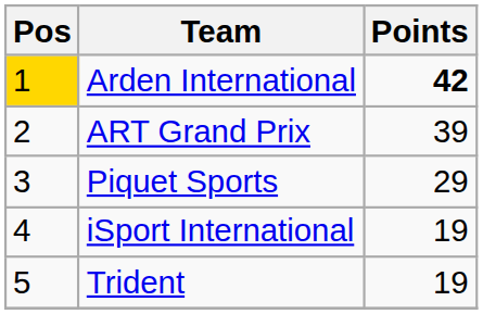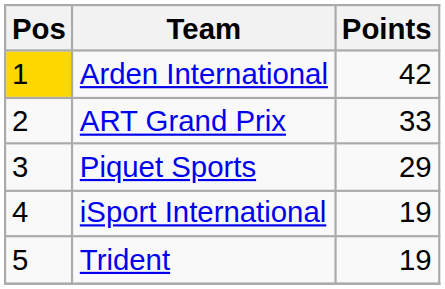 <table class="wikitable" style="font-size: 85%;">
 <tr>
 <th>Pos</th>
 <th>Team</th>
 <th>Points</th>
 </tr>
 <tr>
 <td style="background: gold;">1</td>
 <td> <a href='#'>Arden International</a></td>
-<td align="right"><strong>42</strong></td>
+<td align="right">42</td>
 </tr>
 <tr>
 <td>2</td>
 <td> <a href='#'>ART Grand Prix</a></td>
-<td align="right">39</td>
+<td align="right">33</td>
 </tr>
 <tr>
 <td>3</td>
 <td> <a href='#'>Piquet Sports</a></td>
 <td align="right">29</td>
 </tr>
 <tr>
 <td>4</td>
 <td> <a href='#'>iSport International</a></td>
 <td align="right">19</td>
 </tr>
 <tr>
 <td>5</td>
 <td> <a href='#'>Trident</a></td>
 <td align="right">19</td>
 </tr>
 <tr>
 </tr>
 </table>
